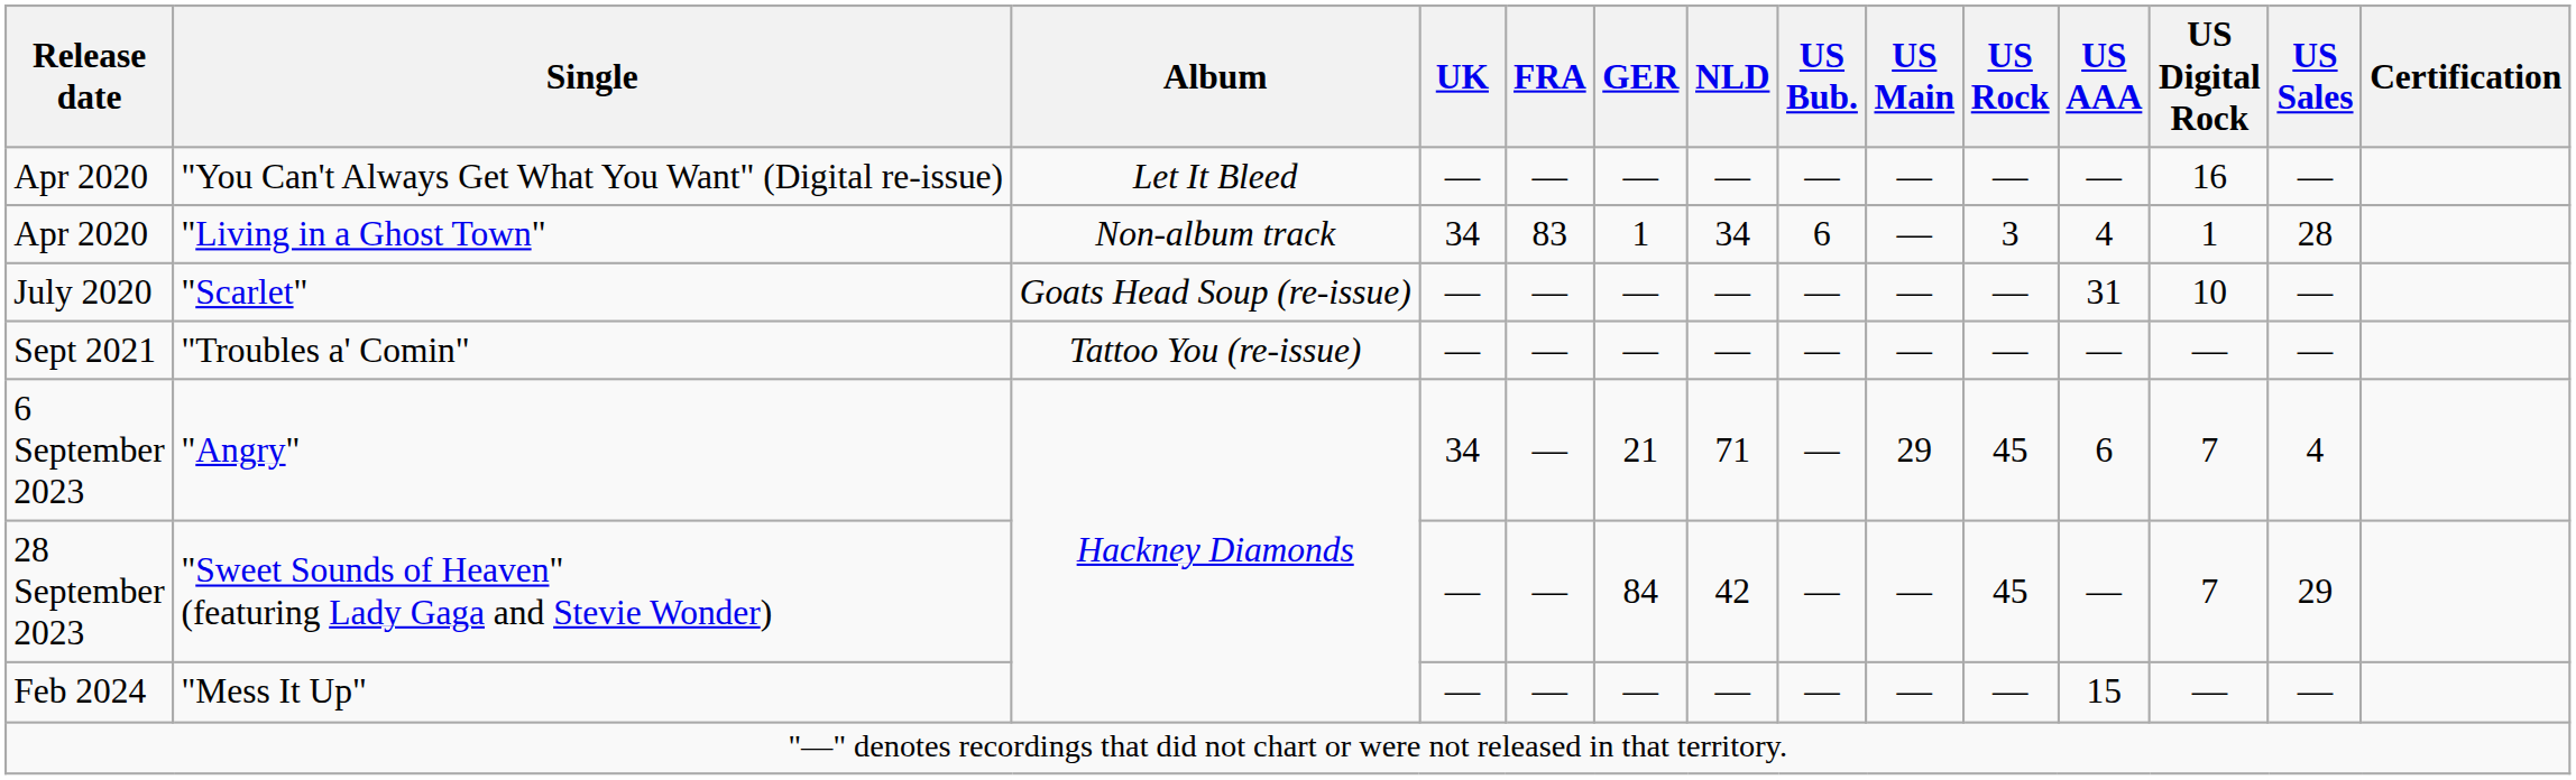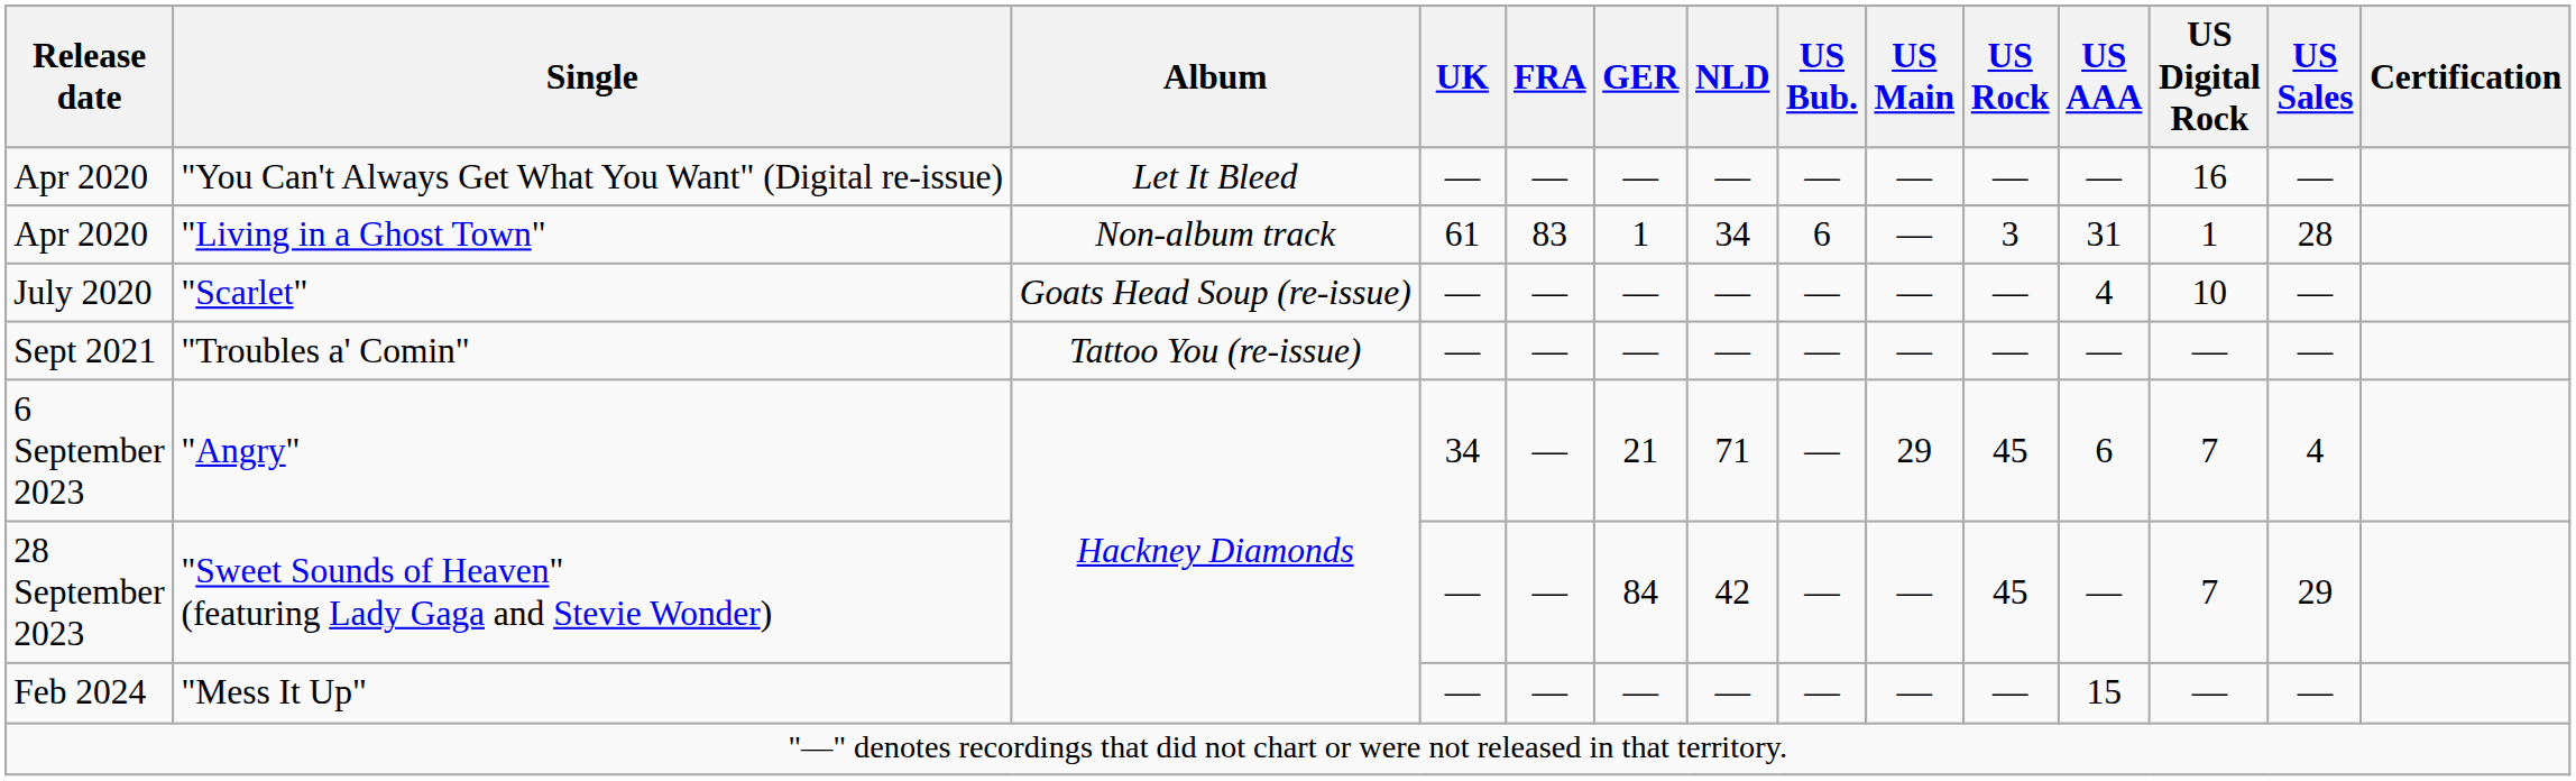 <table class="wikitable plainrowheaders" style="text-align:center; font-size:95%" border="1">
 <tr>
 <th width="60">Release date</th>
 <th>Single</th>
 <th>Album</th>
 <th width="30"><a href='#'>UK</a><br></th>
 <th width="30"><a href='#'>FRA</a></th>
 <th width="30"><a href='#'>GER</a><br></th>
 <th width="30"><a href='#'>NLD</a><br></th>
 <th width="30"><a href='#'>US Bub.</a><br></th>
 <th width="30"><a href='#'>US<br>Main</a><br></th>
 <th width="30"><a href='#'>US<br>Rock</a><br></th>
 <th width="30"><a href='#'>US<br>AAA</a></th>
 <th width="30">US<br>Digital Rock</th>
 <th width="30"><a href='#'>US<br>Sales</a></th>
 <th>Certification</th>
 </tr>
 <tr>
 <td align="left">Apr 2020</td>
 <td align="left">"You Can't Always Get What You Want" (Digital re-issue)</td>
 <td><em>Let It Bleed</em></td>
 <td>—</td>
 <td>—</td>
 <td>—</td>
 <td>—</td>
 <td>—</td>
 <td>—</td>
 <td>—</td>
 <td>—</td>
 <td>16</td>
 <td>—</td>
 <td></td>
 </tr>
 <tr>
 <td align="left">Apr 2020</td>
 <td align="left">"<a href='#'>Living in a Ghost Town</a>"</td>
 <td><em>Non-album track</em></td>
-<td>34</td>
+<td>61</td>
 <td>83<br></td>
 <td>1</td>
 <td>34</td>
 <td>6</td>
 <td>—</td>
 <td>3</td>
-<td>4</td>
+<td>31</td>
 <td>1</td>
 <td>28</td>
 <td></td>
 </tr>
 <tr>
 <td align="left">July 2020</td>
 <td align="left">"<a href='#'>Scarlet</a>"</td>
 <td><em>Goats Head Soup (re-issue)</em></td>
 <td>—</td>
 <td>—</td>
 <td>—</td>
 <td>—</td>
 <td>—</td>
 <td>—</td>
 <td>—</td>
-<td>31</td>
+<td>4</td>
 <td>10</td>
 <td>—</td>
 <td></td>
 </tr>
 <tr>
 <td align="left">Sept 2021</td>
 <td align="left">"Troubles a' Comin"</td>
 <td><em>Tattoo You (re-issue)</em></td>
 <td>—</td>
 <td>—</td>
 <td>—</td>
 <td>—</td>
 <td>—</td>
 <td>—</td>
 <td>—</td>
 <td>—</td>
 <td>—</td>
 <td>—</td>
 <td></td>
 </tr>
 <tr>
 <td align="left">6 September 2023</td>
 <td align="left">"<a href='#'>Angry</a>"</td>
 <td rowspan="3"><a href='#'><em>Hackney Diamonds</em></a></td>
 <td>34</td>
 <td>—</td>
 <td>21</td>
 <td>71</td>
 <td>—</td>
 <td>29</td>
 <td>45</td>
 <td>6</td>
 <td>7</td>
 <td>4</td>
 <td></td>
 </tr>
 <tr>
 <td align="left">28 September 2023</td>
 <td align="left">"<a href='#'>Sweet Sounds of Heaven</a>"<br>(featuring <a href='#'>Lady Gaga</a> and <a href='#'>Stevie Wonder</a>)</td>
 <td>—</td>
 <td>—</td>
 <td>84</td>
 <td>42</td>
 <td>—</td>
 <td>—</td>
 <td>45</td>
 <td>—</td>
 <td>7</td>
 <td>29</td>
 <td></td>
 </tr>
 <tr>
 <td align="left">Feb 2024</td>
 <td align="left">"Mess It Up"</td>
 <td>—</td>
 <td>—</td>
 <td>—</td>
 <td>—</td>
 <td>—</td>
 <td>—</td>
 <td>—</td>
 <td>15</td>
 <td>—</td>
 <td>—</td>
 <td></td>
 </tr>
 <tr>
 <td colspan="17" style="font-size:90%;">"—" denotes recordings that did not chart or were not released in that territory.</td>
 </tr>
 </table>
